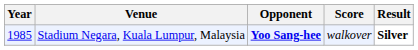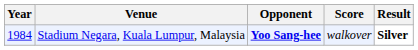 <table class="sortable wikitable" style="font-size: 90%;">
 <tr>
 <th>Year</th>
 <th>Venue</th>
 <th>Opponent</th>
 <th>Score</th>
 <th>Result</th>
 </tr>
 <tr style="background:#ECF2FF">
-<td align="center"><a href='#'>1985</a></td>
+<td align="center"><a href='#'>1984</a></td>
 <td align="left"><a href='#'>Stadium Negara</a>, <a href='#'>Kuala Lumpur</a>, Malaysia</td>
 <td align="left"><strong> <a href='#'>Yoo Sang-hee</a></strong></td>
 <td align="left"><em>walkover</em></td>
 <td style="text-align:left; background: white"> <strong>Silver</strong></td>
 </tr>
 </table>
